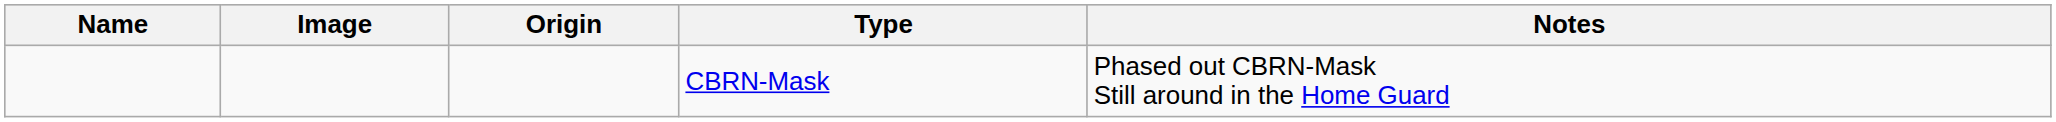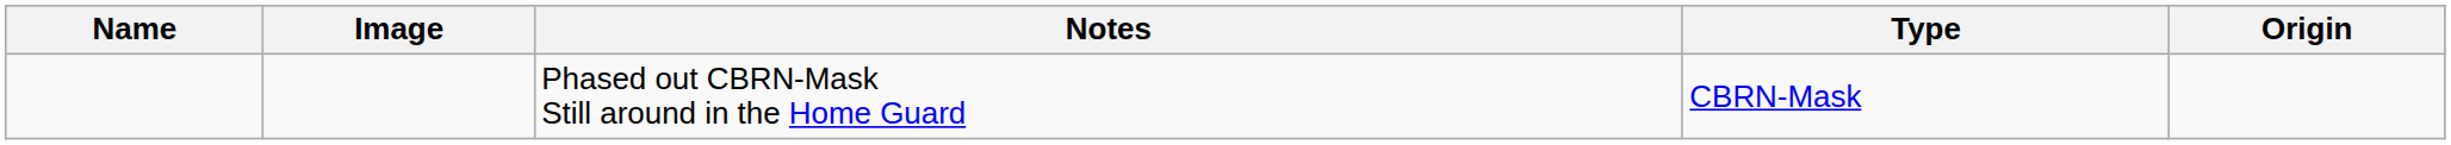 <table class="wikitable" style="width:100%;">
 <tr>
 <th>Name</th>
 <th>Image</th>
+<th>Notes</th>
+<th>Type</th>
 <th>Origin</th>
-<th>Type</th>
-<th>Notes</th>
 </tr>
 <tr>
 <td></td>
 <td></td>
+<td>Phased out CBRN-Mask<br>Still around in the <a href='#'>Home Guard</a></td>
+<td><a href='#'>CBRN-Mask</a></td>
 <td></td>
-<td><a href='#'>CBRN-Mask</a></td>
-<td>Phased out CBRN-Mask<br>Still around in the <a href='#'>Home Guard</a></td>
 </tr>
 </table>
